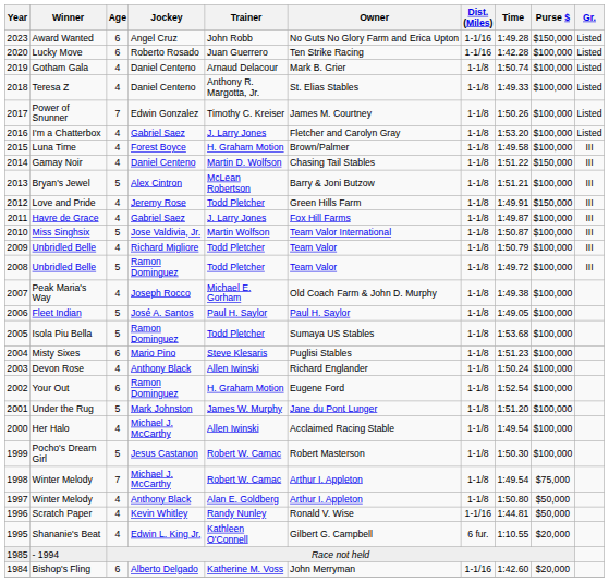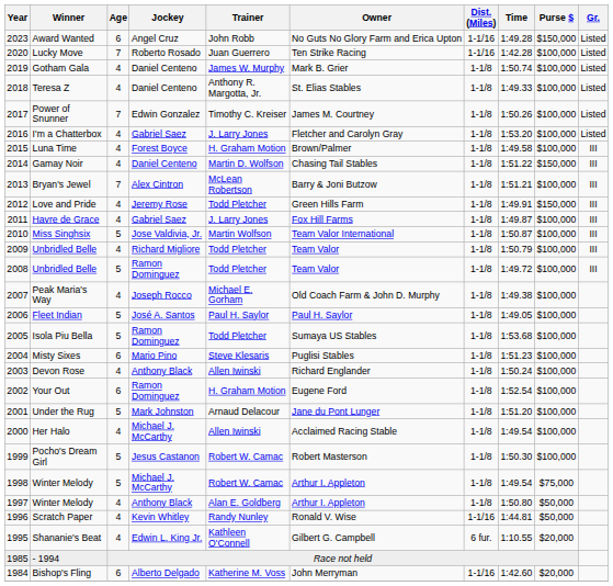 <table class="wikitable sortable" style="font-size:90%">
 <tr>
 <th style="width:30px">Year<br></th>
 <th style="width:110px">Winner<br></th>
 <th style="width:20px">Age<br></th>
 <th style="width:110px">Jockey<br></th>
 <th style="width:120px">Trainer<br></th>
 <th>Owner<br></th>
 <th style="width:25px"><a href='#'>Dist.</a><br> <span>(<a href='#'>Miles</a>)</span></th>
 <th style="width:25px">Time<br></th>
 <th style="width:35px">Purse <a href='#'>$</a><br></th>
 <th style="width:25px"><a href='#'>Gr.</a></th>
 </tr>
 <tr>
 <td align=center>2023</td>
 <td>Award Wanted</td>
 <td align=center>6</td>
 <td>Angel Cruz</td>
 <td>John Robb</td>
 <td>No Guts No Glory Farm and Erica Upton</td>
 <td align=center>1-1/16</td>
 <td align=center>1:49.28</td>
 <td align=center>$150,000</td>
 <td align=center>Listed</td>
 </tr>
 <tr>
 <td align=center>2020</td>
 <td>Lucky Move</td>
-<td align=center>6</td>
+<td align=center>7</td>
 <td>Roberto Rosado</td>
 <td>Juan Guerrero</td>
 <td>Ten Strike Racing</td>
 <td align=center>1-1/16</td>
 <td align=center>1:42.28</td>
 <td align=center>$100,000</td>
 <td align=center>Listed</td>
 </tr>
 <tr>
 <td align=center>2019</td>
 <td>Gotham Gala</td>
 <td align=center>4</td>
 <td>Daniel Centeno</td>
-<td>Arnaud Delacour</td>
+<td><a href='#'>James W. Murphy</a></td>
 <td>Mark B. Grier</td>
 <td align=center>1-1/8</td>
 <td align=center>1:50.74</td>
 <td align=center>$100,000</td>
 <td align=center>Listed</td>
 </tr>
 <tr>
 <td align=center>2018</td>
 <td>Teresa Z</td>
 <td align=center>4</td>
 <td>Daniel Centeno</td>
 <td>Anthony R. Margotta, Jr.</td>
 <td>St. Elias Stables</td>
 <td align=center>1-1/8</td>
 <td align=center>1:49.33</td>
 <td align=center>$100,000</td>
 <td align=center>Listed</td>
 </tr>
 <tr>
 <td align=center>2017</td>
 <td>Power of Snunner</td>
 <td align=center>7</td>
 <td>Edwin Gonzalez</td>
 <td>Timothy C. Kreiser</td>
 <td>James M. Courtney</td>
 <td align=center>1-1/8</td>
 <td align=center>1:50.26</td>
 <td align=center>$100,000</td>
 <td align=center>Listed</td>
 </tr>
 <tr>
 <td align=center>2016</td>
 <td>I'm a Chatterbox</td>
 <td align=center>4</td>
 <td><a href='#'>Gabriel Saez</a></td>
 <td><a href='#'>J. Larry Jones</a></td>
 <td>Fletcher and Carolyn Gray</td>
 <td align=center>1-1/8</td>
 <td align=center>1:53.20</td>
 <td align=center>$100,000</td>
 <td align=center>Listed</td>
 </tr>
 <tr>
 <td align=center>2015</td>
 <td>Luna Time</td>
 <td align=center>4</td>
 <td><a href='#'>Forest Boyce</a></td>
 <td><a href='#'>H. Graham Motion</a></td>
 <td>Brown/Palmer</td>
 <td align=center>1-1/8</td>
 <td align=center>1:49.58</td>
 <td align=center>$100,000</td>
 <td align=center>III</td>
 </tr>
 <tr>
 <td align=center>2014</td>
 <td>Gamay Noir</td>
 <td align=center>4</td>
 <td><a href='#'>Daniel Centeno</a></td>
 <td><a href='#'>Martin D. Wolfson</a></td>
 <td>Chasing Tail Stables</td>
 <td align=center>1-1/8</td>
 <td align=center>1:51.22</td>
 <td align=center>$150,000</td>
 <td align=center>III</td>
 </tr>
 <tr>
 <td align=center>2013</td>
 <td>Bryan's Jewel</td>
-<td align=center>5</td>
+<td align=center>7</td>
 <td><a href='#'>Alex Cintron</a></td>
 <td><a href='#'>McLean Robertson</a></td>
 <td>Barry & Joni Butzow</td>
 <td align=center>1-1/8</td>
 <td align=center>1:51.21</td>
 <td align=center>$100,000</td>
 <td align=center>III</td>
 </tr>
 <tr>
 <td align=center>2012</td>
 <td>Love and Pride</td>
 <td align=center>4</td>
 <td><a href='#'>Jeremy Rose</a></td>
 <td><a href='#'>Todd Pletcher</a></td>
 <td>Green Hills Farm</td>
 <td align=center>1-1/8</td>
 <td align=center>1:49.91</td>
 <td align=center>$150,000</td>
 <td align=center>III</td>
 </tr>
 <tr>
 <td align=center>2011</td>
 <td><a href='#'>Havre de Grace</a></td>
 <td align=center>4</td>
 <td><a href='#'>Gabriel Saez</a></td>
 <td><a href='#'>J. Larry Jones</a></td>
 <td><a href='#'>Fox Hill Farms</a></td>
 <td align=center>1-1/8</td>
 <td align=center>1:49.87</td>
 <td align=center>$100,000</td>
 <td align=center>III</td>
 </tr>
 <tr>
 <td align=center>2010</td>
 <td><a href='#'>Miss Singhsix</a></td>
 <td align=center>5</td>
 <td><a href='#'>Jose Valdivia, Jr.</a></td>
 <td><a href='#'>Martin Wolfson</a></td>
 <td><a href='#'>Team Valor International</a></td>
 <td align=center>1-1/8</td>
 <td align=center>1:50.87</td>
 <td align=center>$100,000</td>
 <td align=center>III</td>
 </tr>
 <tr>
 <td align=center>2009</td>
 <td><a href='#'>Unbridled Belle</a></td>
 <td align=center>4</td>
 <td><a href='#'>Richard Migliore</a></td>
 <td><a href='#'>Todd Pletcher</a></td>
 <td><a href='#'>Team Valor</a></td>
 <td align=center>1-1/8</td>
 <td align=center>1:50.79</td>
 <td align=center>$100,000</td>
 <td align=center>III</td>
 </tr>
 <tr>
 <td align=center>2008</td>
 <td><a href='#'>Unbridled Belle</a></td>
 <td align=center>5</td>
 <td><a href='#'>Ramon Dominguez</a></td>
 <td><a href='#'>Todd Pletcher</a></td>
 <td><a href='#'>Team Valor</a></td>
 <td align=center>1-1/8</td>
 <td align=center>1:49.72</td>
 <td align=center>$100,000</td>
 <td align=center>III</td>
 </tr>
 <tr>
 <td align=center>2007</td>
 <td>Peak Maria's Way</td>
 <td align=center>4</td>
 <td><a href='#'>Joseph Rocco</a></td>
 <td><a href='#'>Michael E. Gorham</a></td>
 <td>Old Coach Farm & John D. Murphy</td>
 <td align=center>1-1/8</td>
 <td align=center>1:49.38</td>
 <td align=center>$100,000</td>
 <td align=center></td>
 </tr>
 <tr>
 <td align=center>2006</td>
 <td><a href='#'>Fleet Indian</a></td>
 <td align=center>5</td>
 <td><a href='#'>José A. Santos</a></td>
 <td><a href='#'>Paul H. Saylor</a></td>
 <td><a href='#'>Paul H. Saylor</a></td>
 <td align=center>1-1/8</td>
 <td align=center>1:49.05</td>
 <td align=center>$100,000</td>
 <td align=center></td>
 </tr>
 <tr>
 <td align=center>2005</td>
 <td>Isola Piu Bella</td>
 <td align=center>5</td>
 <td><a href='#'>Ramon Dominguez</a></td>
 <td><a href='#'>Todd Pletcher</a></td>
 <td>Sumaya US Stables</td>
 <td align=center>1-1/8</td>
 <td align=center>1:53.68</td>
 <td align=center>$100,000</td>
 <td></td>
 </tr>
 <tr>
 <td align=center>2004</td>
 <td>Misty Sixes</td>
 <td align=center>6</td>
 <td><a href='#'>Mario Pino</a></td>
 <td><a href='#'>Steve Klesaris</a></td>
 <td>Puglisi Stables</td>
 <td align=center>1-1/8</td>
 <td align=center>1:51.23</td>
 <td align=center>$100,000</td>
 <td></td>
 </tr>
 <tr>
 <td align=center>2003</td>
 <td>Devon Rose</td>
 <td align=center>4</td>
 <td><a href='#'>Anthony Black</a></td>
 <td><a href='#'>Allen Iwinski</a></td>
 <td>Richard Englander</td>
 <td align=center>1-1/8</td>
 <td align=center>1:50.24</td>
 <td align=center>$100,000</td>
 <td></td>
 </tr>
 <tr>
 <td align=center>2002</td>
 <td>Your Out</td>
 <td align=center>6</td>
 <td><a href='#'>Ramon Dominguez</a></td>
 <td><a href='#'>H. Graham Motion</a></td>
 <td>Eugene Ford</td>
 <td align=center>1-1/8</td>
 <td align=center>1:52.54</td>
 <td align=center>$100,000</td>
 <td></td>
 </tr>
 <tr>
 <td align=center>2001</td>
 <td>Under the Rug</td>
 <td align=center>5</td>
 <td><a href='#'>Mark Johnston</a></td>
-<td><a href='#'>James W. Murphy</a></td>
+<td>Arnaud Delacour</td>
 <td><a href='#'>Jane du Pont Lunger</a></td>
 <td align=center>1-1/8</td>
 <td align=center>1:51.20</td>
 <td align=center>$100,000</td>
 <td></td>
 </tr>
 <tr>
 <td align=center>2000</td>
 <td>Her Halo</td>
 <td align=center>4</td>
 <td><a href='#'>Michael J. McCarthy</a></td>
 <td><a href='#'>Allen Iwinski</a></td>
 <td>Acclaimed Racing Stable</td>
 <td align=center>1-1/8</td>
 <td align=center>1:49.54</td>
 <td align=center>$100,000</td>
 <td></td>
 </tr>
 <tr>
 <td align=center>1999</td>
 <td>Pocho's Dream Girl</td>
 <td align=center>5</td>
 <td><a href='#'>Jesus Castanon</a></td>
 <td><a href='#'>Robert W. Camac</a></td>
 <td>Robert Masterson</td>
 <td align=center>1-1/8</td>
 <td align=center>1:50.30</td>
 <td align=center>$100,000</td>
 <td></td>
 </tr>
 <tr>
 <td align=center>1998</td>
 <td>Winter Melody</td>
-<td align=center>7</td>
+<td align=center>5</td>
 <td><a href='#'>Michael J. McCarthy</a></td>
 <td><a href='#'>Robert W. Camac</a></td>
 <td><a href='#'>Arthur I. Appleton</a></td>
 <td align=center>1-1/8</td>
 <td align=center>1:49.54</td>
 <td align=center>$75,000</td>
 <td></td>
 </tr>
 <tr>
 <td align=center>1997</td>
 <td>Winter Melody</td>
 <td align=center>4</td>
 <td><a href='#'>Anthony Black</a></td>
 <td><a href='#'>Alan E. Goldberg</a></td>
 <td><a href='#'>Arthur I. Appleton</a></td>
 <td align=center>1-1/8</td>
 <td align=center>1:50.80</td>
 <td align=center>$50,000</td>
 <td></td>
 </tr>
 <tr>
 <td align=center>1996</td>
 <td>Scratch Paper</td>
 <td align=center>4</td>
 <td><a href='#'>Kevin Whitley</a></td>
 <td><a href='#'>Randy Nunley</a></td>
 <td>Ronald V. Wise</td>
 <td align=center>1-1/16</td>
 <td align=center>1:44.81</td>
 <td align=center>$50,000</td>
 <td></td>
 </tr>
 <tr>
 <td align=center>1995</td>
 <td>Shananie's Beat</td>
 <td align=center>4</td>
 <td><a href='#'>Edwin L. King Jr.</a></td>
 <td><a href='#'>Kathleen O'Connell</a></td>
 <td>Gilbert G. Campbell</td>
 <td align=center>6 fur.</td>
 <td align=center>1:10.55</td>
 <td align=center>$20,000</td>
 <td></td>
 </tr>
 <tr bgcolor="#eeeeee">
 <td align=center>1985</td>
 <td>- 1994</td>
 <td align=center  colspan=7><em>Race not held</em></td>
 </tr>
 <tr>
 <td align=center>1984</td>
 <td>Bishop's Fling</td>
 <td align=center>6</td>
 <td><a href='#'>Alberto Delgado</a></td>
 <td><a href='#'>Katherine M. Voss</a></td>
 <td>John Merryman</td>
 <td align=center>1-1/16</td>
 <td align=center>1:42.60</td>
 <td align=center>$20,000</td>
 <td></td>
 </tr>
 <tr>
 </tr>
 </table>
